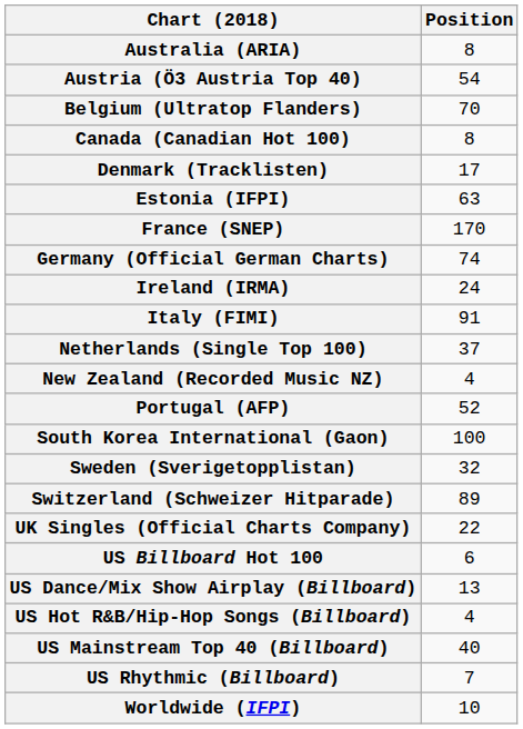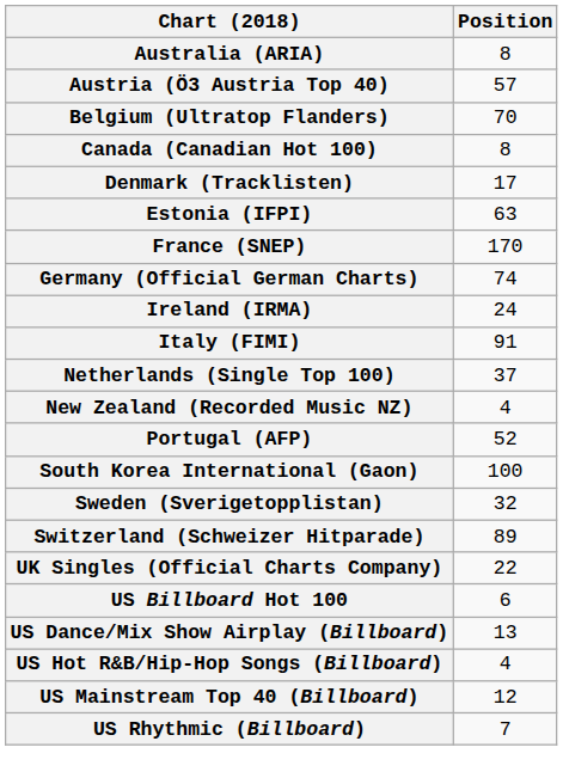 <table class="wikitable sortable plainrowheaders" style="text-align:center">
 <tr>
 <th scope="col">Chart (2018)</th>
 <th scope="col">Position</th>
 </tr>
 <tr>
 <th scope="row">Australia (ARIA)</th>
 <td>8</td>
 </tr>
 <tr>
 <th scope="row">Austria (Ö3 Austria Top 40)</th>
-<td>54</td>
+<td>57</td>
 </tr>
 <tr>
 <th scope="row">Belgium (Ultratop Flanders)</th>
 <td>70</td>
 </tr>
 <tr>
 <th scope="row">Canada (Canadian Hot 100)</th>
 <td>8</td>
 </tr>
 <tr>
 <th scope="row">Denmark (Tracklisten)</th>
 <td>17</td>
 </tr>
 <tr>
 <th scope="row">Estonia (IFPI)</th>
 <td>63</td>
 </tr>
 <tr>
 <th scope="row">France (SNEP)</th>
 <td>170</td>
 </tr>
 <tr>
 <th scope="row">Germany (Official German Charts)</th>
 <td>74</td>
 </tr>
 <tr>
 <th scope="row">Ireland (IRMA)</th>
 <td>24</td>
 </tr>
 <tr>
 <th scope="row">Italy (FIMI)</th>
 <td>91</td>
 </tr>
 <tr>
 <th scope="row">Netherlands (Single Top 100)</th>
 <td>37</td>
 </tr>
 <tr>
 <th scope="row">New Zealand (Recorded Music NZ)</th>
 <td>4</td>
 </tr>
 <tr>
 <th scope="row">Portugal (AFP)</th>
 <td>52</td>
 </tr>
 <tr>
 <th scope="row">South Korea International (Gaon)</th>
 <td>100</td>
 </tr>
 <tr>
 <th scope="row">Sweden (Sverigetopplistan)</th>
 <td>32</td>
 </tr>
 <tr>
 <th scope="row">Switzerland (Schweizer Hitparade)</th>
 <td>89</td>
 </tr>
 <tr>
 <th scope="row">UK Singles (Official Charts Company)</th>
 <td>22</td>
 </tr>
 <tr>
 <th scope="row">US <em>Billboard</em> Hot 100</th>
 <td>6</td>
 </tr>
 <tr>
 <th scope="row">US Dance/Mix Show Airplay (<em>Billboard</em>)</th>
 <td>13</td>
 </tr>
 <tr>
 <th scope="row">US Hot R&B/Hip-Hop Songs (<em>Billboard</em>)</th>
 <td>4</td>
 </tr>
 <tr>
 <th scope="row">US Mainstream Top 40 (<em>Billboard</em>)</th>
-<td>40</td>
+<td>12</td>
 </tr>
 <tr>
 <th scope="row">US Rhythmic (<em>Billboard</em>)</th>
 <td>7</td>
 </tr>
-<tr>
-<th scope="row">Worldwide (<em><a href='#'>IFPI</a></em>)</th>
-<td>10</td>
-</tr>
 </table>
